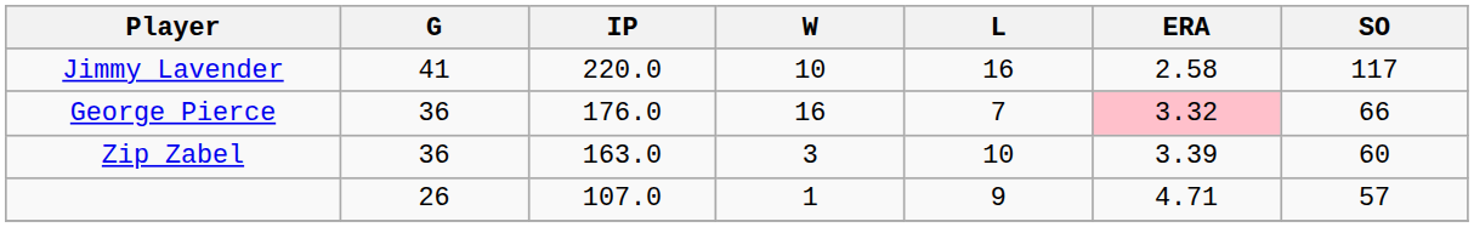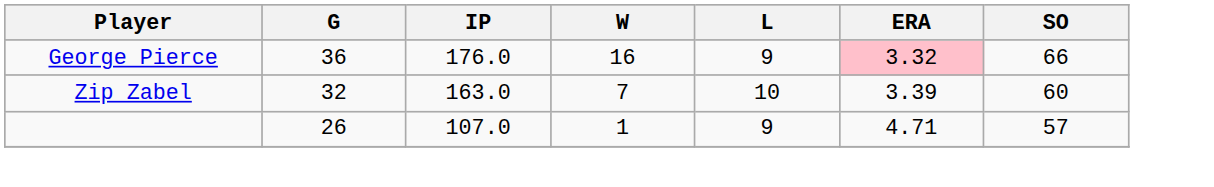 <table class="wikitable sortable">
 <tr>
 <th bgcolor="#DDDDFF" width="16%">Player</th>
 <th bgcolor="#DDDDFF" width="9%">G</th>
 <th bgcolor="#DDDDFF" width="9%">IP</th>
 <th bgcolor="#DDDDFF" width="9%">W</th>
 <th bgcolor="#DDDDFF" width="9%">L</th>
 <th bgcolor="#DDDDFF" width="9%">ERA</th>
 <th bgcolor="#DDDDFF" width="9%">SO</th>
 </tr>
-<tr align="center">
-<td><a href='#'>Jimmy Lavender</a></td>
-<td>41</td>
-<td>220.0</td>
-<td>10</td>
-<td>16</td>
-<td>2.58</td>
-<td>117</td>
-</tr>
 <tr align=center>
 <td><a href='#'>George Pierce</a></td>
 <td>36</td>
 <td>176.0</td>
 <td>16</td>
-<td>7</td>
+<td>9</td>
 <td style="background: pink;">3.32</td>
 <td>66</td>
 </tr>
 <tr align=center>
 <td><a href='#'>Zip Zabel</a></td>
-<td>36</td>
+<td>32</td>
 <td>163.0</td>
-<td>3</td>
+<td>7</td>
 <td>10</td>
 <td>3.39</td>
 <td>60</td>
 </tr>
 <tr align=center>
 <td></td>
 <td>26</td>
 <td>107.0</td>
 <td>1</td>
 <td>9</td>
 <td>4.71</td>
 <td>57</td>
 </tr>
 <tr align="center">
 </tr>
 </table>
